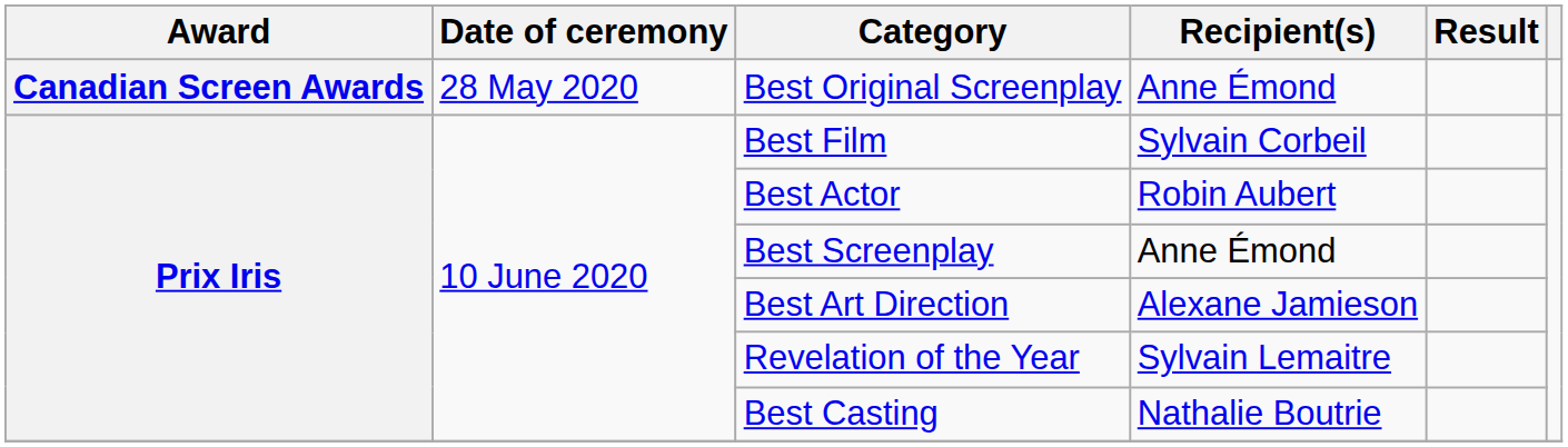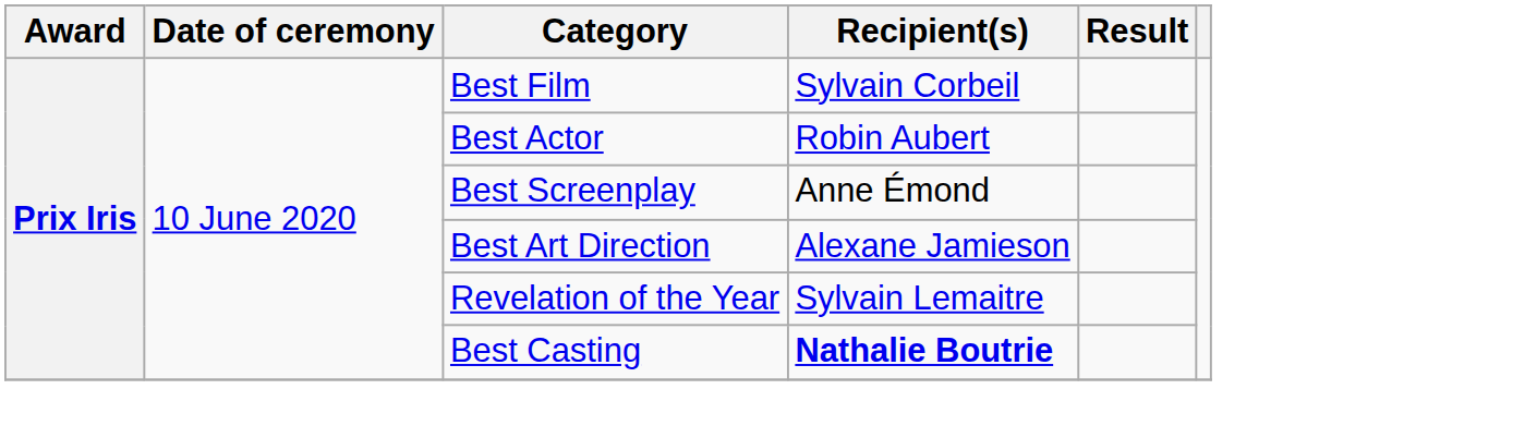 <table class="wikitable plainrowheaders sortable">
 <tr>
 <th scope="col">Award</th>
 <th scope="col">Date of ceremony</th>
 <th scope="col">Category</th>
 <th scope="col">Recipient(s)</th>
 <th scope="col">Result</th>
 <th scope="col" class="unsortable"></th>
-</tr>
-<tr>
-<th scope="row"><a href='#'>Canadian Screen Awards</a></th>
-<td><a href='#'>28 May 2020</a></td>
-<td><a href='#'>Best Original Screenplay</a></td>
-<td><a href='#'>Anne Émond</a></td>
-<td></td>
-<td></td>
 </tr>
 <tr>
 <th scope="row" rowspan=6><a href='#'>Prix Iris</a></th>
 <td rowspan="6"><a href='#'>10 June 2020</a></td>
 <td><a href='#'>Best Film</a></td>
 <td><a href='#'>Sylvain Corbeil</a></td>
 <td></td>
 <td rowspan="6"></td>
 </tr>
 <tr>
 <td><a href='#'>Best Actor</a></td>
 <td><a href='#'>Robin Aubert</a></td>
 <td></td>
 </tr>
 <tr>
 <td><a href='#'>Best Screenplay</a></td>
 <td>Anne Émond</td>
 <td></td>
 </tr>
 <tr>
 <td><a href='#'>Best Art Direction</a></td>
 <td><a href='#'>Alexane Jamieson</a></td>
 <td></td>
 </tr>
 <tr>
 <td><a href='#'>Revelation of the Year</a></td>
 <td><a href='#'>Sylvain Lemaitre</a></td>
 <td></td>
 </tr>
 <tr>
 <td><a href='#'>Best Casting</a></td>
-<td><a href='#'>Nathalie Boutrie</a></td>
+<td><strong><a href='#'>Nathalie Boutrie</a></strong></td>
 <td></td>
 </tr>
 <tr>
 </tr>
 </table>
